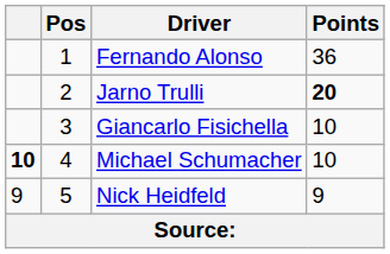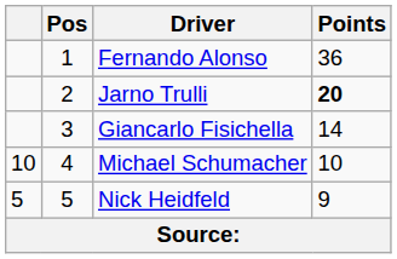 <table class="wikitable" style="font-size: 85%;">
 <tr>
 <th></th>
 <th>Pos</th>
 <th>Driver</th>
 <th>Points</th>
 </tr>
 <tr>
 <td></td>
 <td align="center">1</td>
 <td> <a href='#'>Fernando Alonso</a></td>
 <td>36</td>
 </tr>
 <tr>
 <td></td>
 <td align="center">2</td>
 <td> <a href='#'>Jarno Trulli</a></td>
 <td><strong>20</strong></td>
 </tr>
 <tr>
 <td></td>
 <td align="center">3</td>
 <td> <a href='#'>Giancarlo Fisichella</a></td>
-<td>10</td>
+<td>14</td>
 </tr>
 <tr>
-<td><strong> 10</strong></td>
+<td> 10</td>
 <td align="center">4</td>
 <td> <a href='#'>Michael Schumacher</a></td>
 <td>10</td>
 </tr>
 <tr>
-<td> 9</td>
+<td> 5</td>
 <td align="center">5</td>
 <td> <a href='#'>Nick Heidfeld</a></td>
 <td>9</td>
 </tr>
 <tr>
 <th colspan=4>Source: </th>
 </tr>
 </table>
